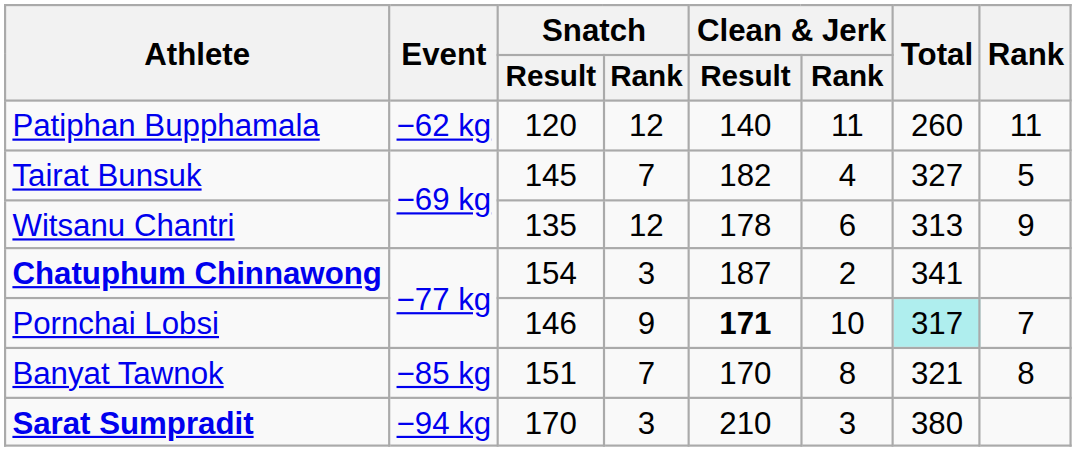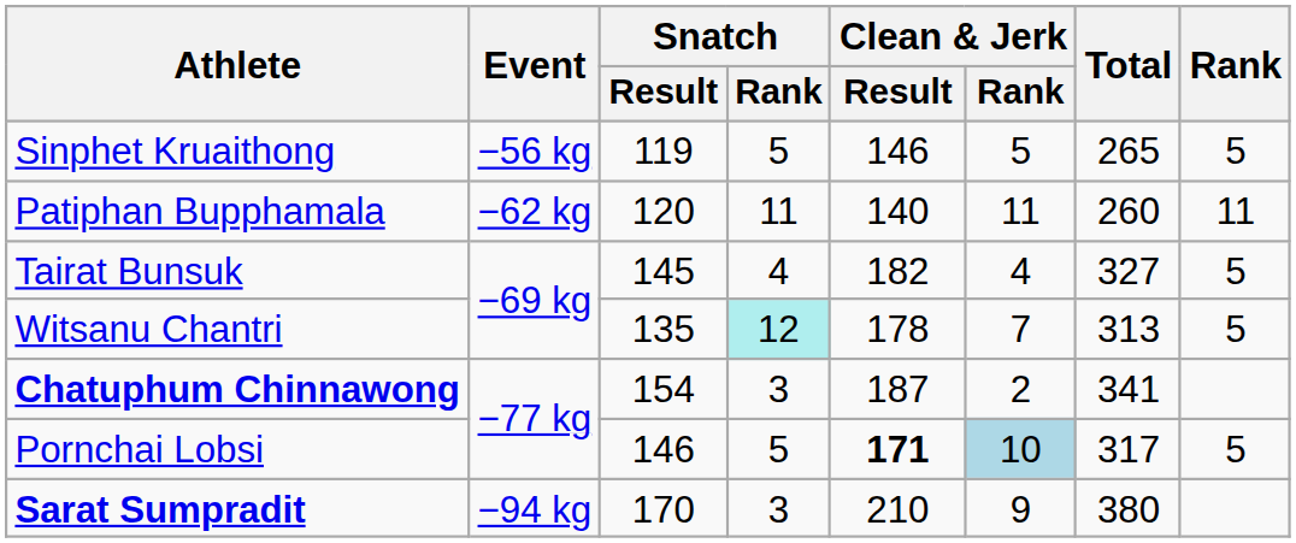 <table class="wikitable" style="font-size:90%">
 <tr>
 <th rowspan="2">Athlete</th>
 <th rowspan="2">Event</th>
 <th colspan="2">Snatch</th>
 <th colspan="2">Clean & Jerk</th>
 <th rowspan="2">Total</th>
 <th rowspan="2">Rank</th>
 </tr>
 <tr style="font-size:95%">
 <th>Result</th>
 <th>Rank</th>
 <th>Result</th>
 <th>Rank</th>
 </tr>
 <tr align=center>
+<td align=left><a href='#'>Sinphet Kruaithong</a></td>
+<td align=left rowspan=1><a href='#'>−56 kg</a></td>
+<td>119</td>
+<td>5</td>
+<td>146</td>
+<td>5</td>
+<td>265</td>
+<td>5</td>
+</tr>
+<tr align=center>
 <td align=left><a href='#'>Patiphan Bupphamala</a></td>
 <td align=left rowspan=1><a href='#'>−62 kg</a></td>
 <td>120</td>
-<td>12</td>
+<td>11</td>
 <td>140</td>
 <td>11</td>
 <td>260</td>
 <td>11</td>
 </tr>
 <tr align=center>
 <td align=left><a href='#'>Tairat Bunsuk</a></td>
 <td align=left rowspan=2><a href='#'>−69 kg</a></td>
 <td>145</td>
-<td>7</td>
+<td>4</td>
 <td>182</td>
 <td>4</td>
 <td>327</td>
 <td>5</td>
 </tr>
 <tr align=center>
 <td align=left><a href='#'>Witsanu Chantri</a></td>
 <td>135</td>
-<td>12</td>
+<td style="background: paleturquoise;">12</td>
 <td>178</td>
-<td>6</td>
+<td>7</td>
 <td>313</td>
-<td>9</td>
+<td>5</td>
 </tr>
 <tr align=center>
 <td align=left><strong><a href='#'>Chatuphum Chinnawong</a></strong></td>
 <td align=left rowspan=2><a href='#'>−77 kg</a></td>
 <td>154</td>
 <td>3</td>
 <td>187</td>
 <td>2</td>
 <td>341</td>
 <td></td>
 </tr>
 <tr align=center>
 <td align=left><a href='#'>Pornchai Lobsi</a></td>
 <td>146</td>
-<td>9</td>
+<td>5</td>
 <td><strong>171</strong></td>
-<td>10</td>
-<td style="background: paleturquoise;">317</td>
-<td>7</td>
-</tr>
-<tr align=center>
-<td align=left><a href='#'>Banyat Tawnok</a></td>
-<td align=left rowspan=1><a href='#'>−85 kg</a></td>
-<td>151</td>
-<td>7</td>
-<td>170</td>
-<td>8</td>
-<td>321</td>
-<td>8</td>
+<td style="background: lightblue;">10</td>
+<td>317</td>
+<td>5</td>
 </tr>
 <tr align=center>
 <td align="left"><strong><a href='#'>Sarat Sumpradit</a></strong></td>
 <td align=left rowspan=1><a href='#'>−94 kg</a></td>
 <td>170</td>
 <td>3</td>
 <td>210</td>
-<td>3</td>
+<td>9</td>
 <td>380</td>
 <td></td>
 </tr>
 </table>
